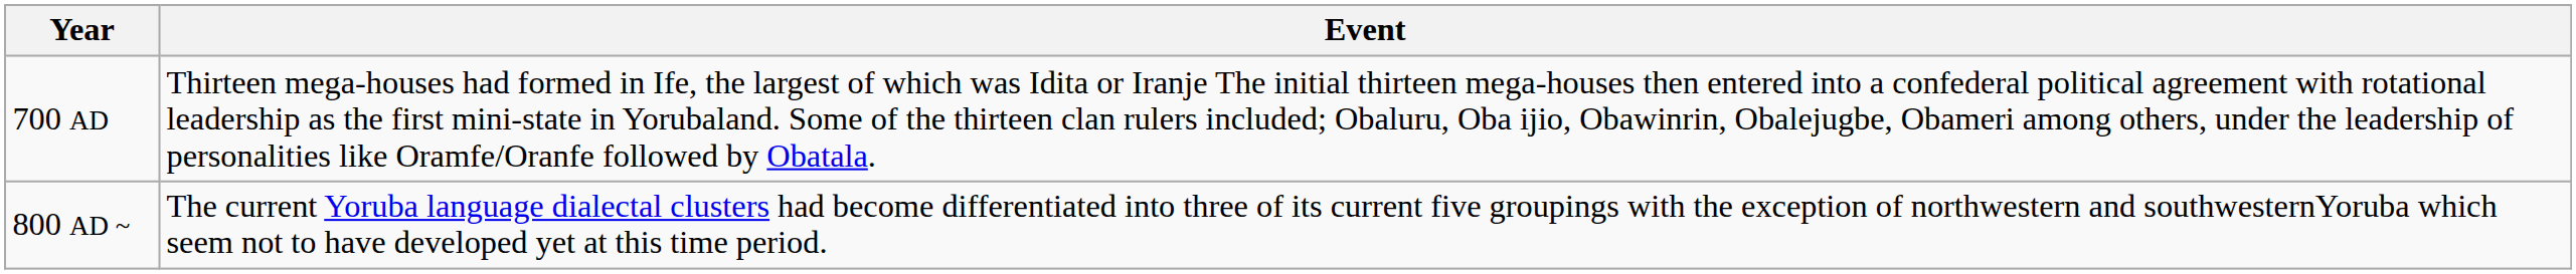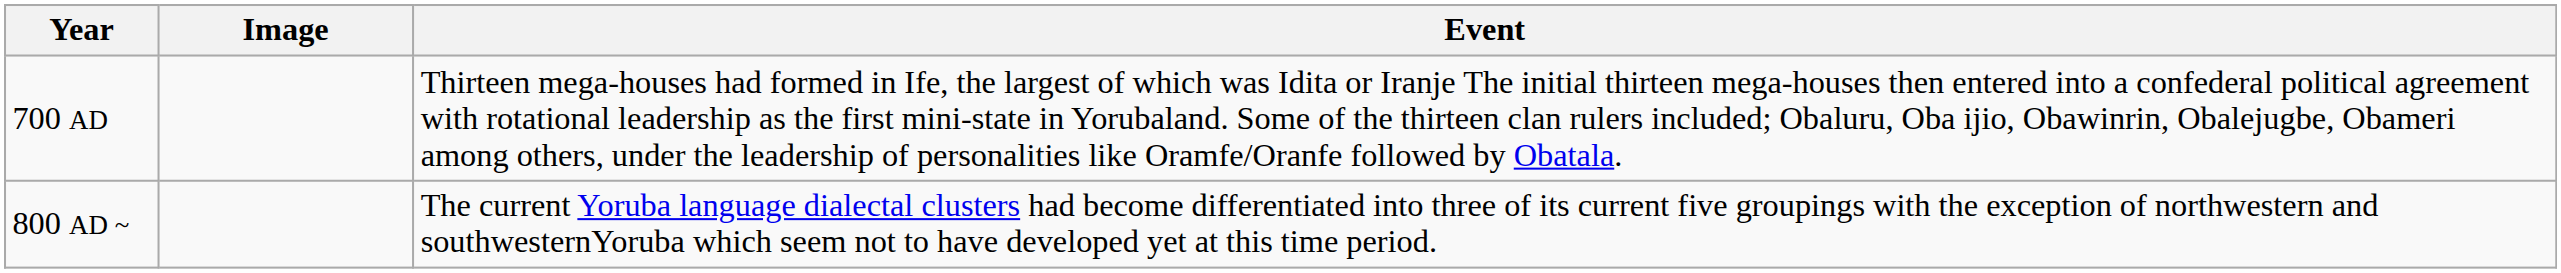 <table class="wikitable" width="100%">
 <tr>
 <th style="width:6%">Year</th>
+<th style="width:10%">Image</th>
 <th>Event</th>
 </tr>
 <tr>
 <td>700 <small>AD</small></td>
+<td></td>
 <td>Thirteen mega-houses had formed in Ife, the largest of which was Idita or Iranje The initial thirteen mega-houses then entered into a confederal political agreement with rotational leadership as the first mini-state in Yorubaland. Some of the thirteen clan rulers included; Obaluru, Oba ijio, Obawinrin, Obalejugbe, Obameri among others, under the leadership of personalities like Oramfe/Oranfe followed by <a href='#'>Obatala</a>.</td>
 </tr>
 <tr>
 <td>800 <small>AD ~</small></td>
+<td></td>
 <td>The current <a href='#'>Yoruba language dialectal clusters</a> had become differentiated into three of its current five groupings with the exception of northwestern and southwesternYoruba which seem not to have developed yet at this time period.</td>
 </tr>
 </table>
